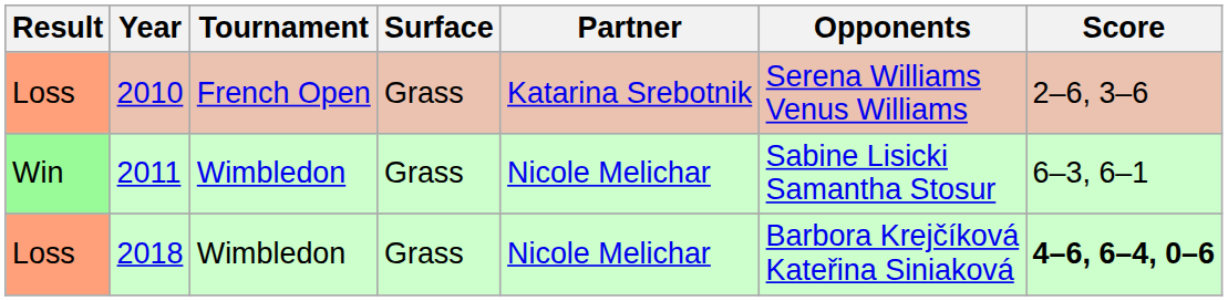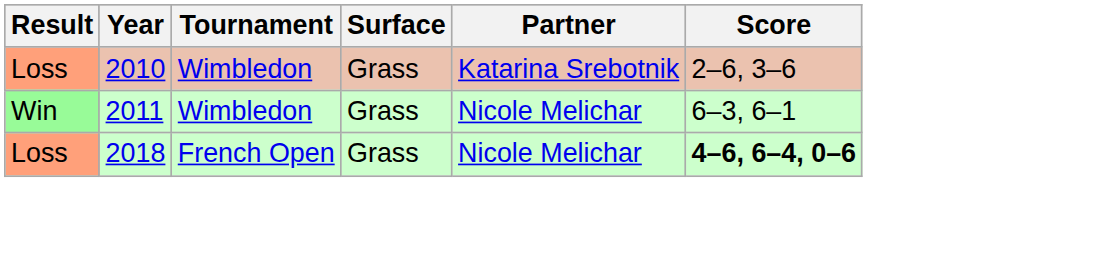 <table class="sortable wikitable">
 <tr>
 <th>Result</th>
 <th><strong>Year</strong></th>
 <th>Tournament</th>
 <th><strong>Surface</strong></th>
 <th><strong>Partner</strong></th>
-<th><strong>Opponents</strong></th>
 <th><strong>Score</strong></th>
 </tr>
 <tr bgcolor="#EBC2AF">
 <td bgcolor="FFA07A">Loss</td>
 <td><a href='#'>2010</a></td>
-<td><a href='#'>French Open</a></td>
+<td><a href='#'>Wimbledon</a></td>
 <td>Grass</td>
 <td> <a href='#'>Katarina Srebotnik</a></td>
-<td> <a href='#'>Serena Williams</a> <br> <a href='#'>Venus Williams</a></td>
 <td>2–6, 3–6</td>
 </tr>
 <tr bgcolor="#CCFFCC">
 <td bgcolor="98FB98">Win</td>
 <td><a href='#'>2011</a></td>
 <td><a href='#'>Wimbledon</a></td>
 <td>Grass</td>
 <td> <a href='#'>Nicole Melichar</a></td>
-<td> <a href='#'>Sabine Lisicki</a> <br> <a href='#'>Samantha Stosur</a></td>
 <td>6–3, 6–1</td>
 </tr>
 <tr bgcolor="#CCFFCC">
 <td bgcolor="FFA07A">Loss</td>
 <td><a href='#'>2018</a></td>
-<td>Wimbledon</td>
+<td><a href='#'>French Open</a></td>
 <td>Grass</td>
 <td> <a href='#'>Nicole Melichar</a></td>
-<td> <a href='#'>Barbora Krejčíková</a> <br> <a href='#'>Kateřina Siniaková</a></td>
 <td><strong>4–6, 6–4, 0–6</strong></td>
 </tr>
 </table>
